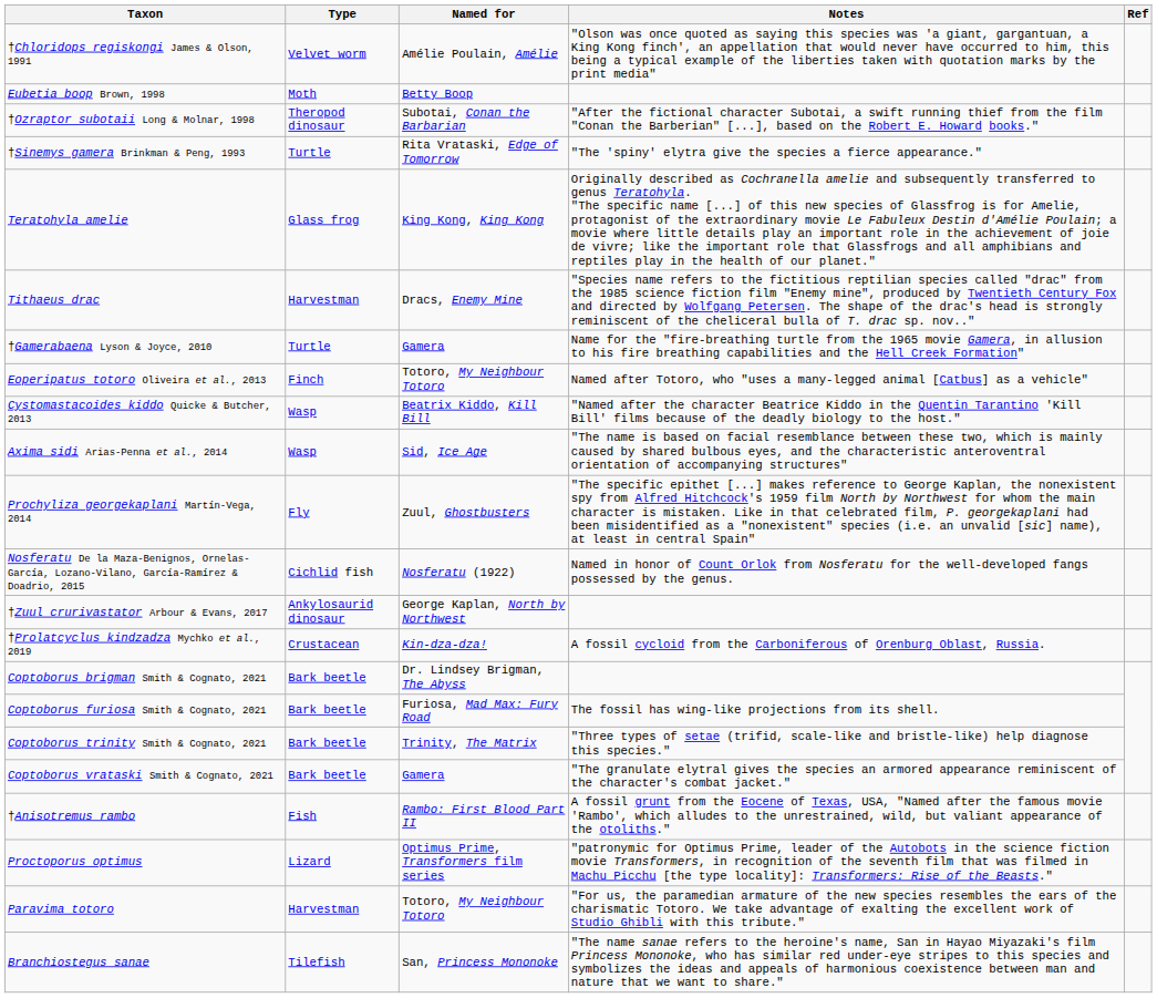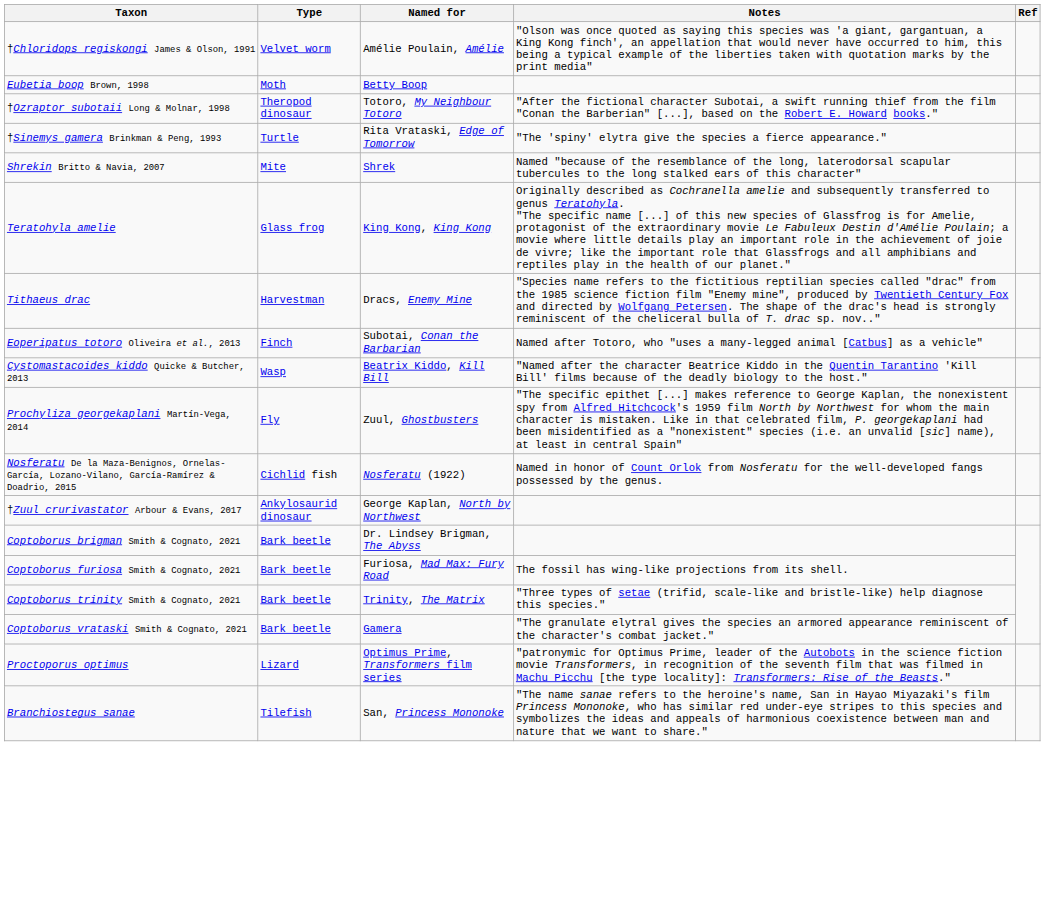 <table class="wikitable sortable" width="100%">
 <tr>
 <th style="width:25%;">Taxon</th>
 <th style="width:10%;">Type</th>
 <th style="width:15%;">Named for</th>
 <th style="width:50%;">Notes</th>
 <th class="unsortable">Ref</th>
 </tr>
 <tr>
 <td>†<em><a href='#'>Chloridops regiskongi</a></em> <small>James & Olson, 1991</small></td>
 <td><a href='#'>Velvet worm</a></td>
 <td>Amélie Poulain, <em><a href='#'>Amélie</a></em></td>
 <td>"Olson was once quoted as saying this species was 'a giant, gargantuan, a King Kong finch', an appellation that would never have occurred to him, this being a typical example of the liberties taken with quotation marks by the print media"</td>
 <td></td>
 </tr>
 <tr>
 <td><em><a href='#'>Eubetia boop</a></em> <small>Brown, 1998</small></td>
 <td><a href='#'>Moth</a></td>
 <td><a href='#'>Betty Boop</a></td>
 <td></td>
 <td></td>
 </tr>
 <tr>
 <td>†<em><a href='#'>Ozraptor subotaii</a></em> <small>Long & Molnar, 1998</small></td>
 <td><a href='#'>Theropod</a> <a href='#'>dinosaur</a></td>
-<td>Subotai, <a href='#'><em>Conan the Barbarian</em></a></td>
+<td>Totoro, <em><a href='#'>My Neighbour Totoro</a></em></td>
 <td>"After the fictional character Subotai, a swift running thief from the film "Conan the Barberian" [...], based on the <a href='#'>Robert E. Howard</a> <a href='#'>books</a>."</td>
 <td></td>
 </tr>
 <tr>
 <td>†<a href='#'><em>Sinemys gamera</em></a> <small>Brinkman & Peng, 1993</small></td>
 <td><a href='#'>Turtle</a></td>
 <td>Rita Vrataski, <em><a href='#'>Edge of Tomorrow</a></em></td>
 <td>"The 'spiny' elytra give the species a fierce appearance."</td>
+<td></td>
+</tr>
+<tr>
+<td><em><a href='#'>Shrekin</a></em> <small>Britto & Navia, 2007</small></td>
+<td><a href='#'>Mite</a></td>
+<td><a href='#'>Shrek</a></td>
+<td>Named "because of the resemblance of the long, laterodorsal scapular tubercules to the long stalked ears of this character"</td>
 <td></td>
 </tr>
 <tr>
 <td><em><a href='#'>Teratohyla amelie</a></em> </td>
 <td><a href='#'>Glass frog</a></td>
 <td><a href='#'>King Kong</a>, <a href='#'><em>King Kong</em></a></td>
 <td>Originally described as <em>Cochranella amelie</em> and subsequently transferred to genus <em><a href='#'>Teratohyla</a></em>.<br>"The specific name [...] of this new species of Glassfrog is for Amelie, protagonist of the extraordinary movie <em>Le Fabuleux Destin d'Amélie Poulain</em>; a movie where little details play an important role in the achievement of joie de vivre; like the important role that Glassfrogs and all amphibians and reptiles play in the health of our planet."</td>
 <td><br></td>
 </tr>
 <tr>
 <td><em><a href='#'>Tithaeus drac</a></em> </td>
 <td><a href='#'>Harvestman</a></td>
 <td>Dracs, <em><a href='#'>Enemy Mine</a></em></td>
 <td>"Species name refers to the fictitious reptilian species called "drac" from the 1985 science fiction film "Enemy mine", produced by <a href='#'>Twentieth Century Fox</a> and directed by <a href='#'>Wolfgang Petersen</a>. The shape of the drac's head is strongly reminiscent of the cheliceral bulla of <em>T. drac</em> sp. nov.."</td>
 <td></td>
 </tr>
 <tr>
-<td>†<em><a href='#'>Gamerabaena</a></em> <small>Lyson & Joyce, 2010</small></td>
-<td><a href='#'>Turtle</a></td>
-<td><a href='#'>Gamera</a></td>
-<td>Name for the "fire-breathing turtle from the 1965 movie <em><a href='#'>Gamera</a></em>, in allusion to his fire breathing capabilities and the <a href='#'>Hell Creek Formation</a>"</td>
-<td></td>
-</tr>
-<tr>
 <td><em><a href='#'>Eoperipatus totoro</a></em> <small>Oliveira <em>et al.</em>, 2013</small></td>
 <td><a href='#'>Finch</a></td>
-<td>Totoro, <em><a href='#'>My Neighbour Totoro</a></em></td>
+<td>Subotai, <a href='#'><em>Conan the Barbarian</em></a></td>
 <td>Named after Totoro, who "uses a many-legged animal [<a href='#'>Catbus</a>] as a vehicle"</td>
 <td></td>
 </tr>
 <tr>
 <td><em><a href='#'>Cystomastacoides kiddo</a></em> <small>Quicke & Butcher, 2013</small></td>
 <td><a href='#'>Wasp</a></td>
 <td><a href='#'>Beatrix Kiddo</a>, <em><a href='#'>Kill Bill</a></em></td>
 <td>"Named after the character Beatrice Kiddo in the <a href='#'>Quentin Tarantino</a> 'Kill Bill' films because of the deadly biology to the host."</td>
-<td></td>
-</tr>
-<tr>
-<td><em><a href='#'>Axima sidi</a></em> <small>Arias-Penna <em>et al.</em>, 2014</small></td>
-<td><a href='#'>Wasp</a></td>
-<td><a href='#'>Sid</a>, <a href='#'><em>Ice Age</em></a></td>
-<td>"The name is based on facial resemblance between these two, which is mainly caused by shared bulbous eyes, and the characteristic anteroventral orientation of accompanying structures"</td>
 <td></td>
 </tr>
 <tr>
 <td><em><a href='#'>Prochyliza georgekaplani</a></em> <small>Martín-Vega, 2014</small></td>
 <td><a href='#'>Fly</a></td>
 <td>Zuul, <em><a href='#'>Ghostbusters</a></em></td>
 <td>"The specific epithet [...] makes reference to George Kaplan, the nonexistent spy from <a href='#'>Alfred Hitchcock</a>'s 1959 film <em>North by Northwest</em> for whom the main character is mistaken. Like in that celebrated film, <em>P. georgekaplani</em> had been misidentified as a "nonexistent" species (i.e. an unvalid [<em>sic</em>] name), at least in central Spain"</td>
 <td></td>
 </tr>
 <tr>
 <td><em><a href='#'>Nosferatu</a></em> <small>De la Maza-Benignos, Ornelas-García, Lozano-Vilano, García-Ramírez & Doadrio, 2015</small></td>
 <td><a href='#'>Cichlid</a> fish</td>
 <td><em><a href='#'>Nosferatu</a></em> (1922)</td>
 <td>Named in honor of <a href='#'>Count Orlok</a> from <em>Nosferatu</em> for the well-developed fangs possessed by the genus.</td>
 <td></td>
 </tr>
 <tr>
 <td>†<em><a href='#'>Zuul crurivastator</a></em> <small>Arbour & Evans, 2017</small></td>
 <td><a href='#'>Ankylosaurid</a> <a href='#'>dinosaur</a></td>
 <td>George Kaplan, <em><a href='#'>North by Northwest</a></em></td>
 <td></td>
-<td></td>
-</tr>
-<tr>
-<td>†<em><a href='#'>Prolatcyclus kindzadza</a></em> <small>Mychko <em>et al.</em>, 2019</small></td>
-<td><a href='#'>Crustacean</a></td>
-<td><em><a href='#'>Kin-dza-dza!</a></em></td>
-<td>A fossil <a href='#'>cycloid</a> from the <a href='#'>Carboniferous</a> of <a href='#'>Orenburg Oblast</a>, <a href='#'>Russia</a>.</td>
 <td></td>
 </tr>
 <tr>
 <td><em><a href='#'>Coptoborus brigman</a></em> <small>Smith & Cognato, 2021</small></td>
 <td><a href='#'>Bark beetle</a></td>
 <td>Dr. Lindsey Brigman, <em><a href='#'>The Abyss</a></em></td>
 <td></td>
 <td rowspan="4"></td>
 </tr>
 <tr>
 <td><em><a href='#'>Coptoborus furiosa</a></em> <small>Smith & Cognato, 2021</small></td>
 <td><a href='#'>Bark beetle</a></td>
 <td>Furiosa, <em><a href='#'>Mad Max: Fury Road</a></em></td>
 <td>The fossil has wing-like projections from its shell.</td>
 </tr>
 <tr>
 <td><em><a href='#'>Coptoborus trinity</a></em> <small>Smith & Cognato, 2021</small></td>
 <td><a href='#'>Bark beetle</a></td>
 <td><a href='#'>Trinity</a>, <em><a href='#'>The Matrix</a></em></td>
 <td>"Three types of <a href='#'>setae</a> (trifid, scale-like and bristle-like) help diagnose this species."</td>
 </tr>
 <tr>
 <td><em><a href='#'>Coptoborus vrataski</a></em> <small>Smith & Cognato, 2021</small></td>
 <td><a href='#'>Bark beetle</a></td>
 <td><a href='#'>Gamera</a></td>
 <td>"The granulate elytral gives the species an armored appearance reminiscent of the character's combat jacket."</td>
 </tr>
 <tr>
-<td>†<em><a href='#'>Anisotremus rambo</a></em> </td>
-<td><a href='#'>Fish</a></td>
-<td><em><a href='#'>Rambo: First Blood Part II</a></em></td>
-<td>A fossil <a href='#'>grunt</a> from the <a href='#'>Eocene</a> of <a href='#'>Texas</a>, USA, "Named after the famous movie 'Rambo', which alludes to the unrestrained, wild, but valiant appearance of the <a href='#'>otoliths</a>."</td>
-<td></td>
-</tr>
-<tr>
 <td><em><a href='#'>Proctoporus optimus</a></em> </td>
 <td><a href='#'>Lizard</a></td>
 <td><a href='#'>Optimus Prime</a>, <a href='#'><em>Transformers</em> film series</a></td>
 <td>"patronymic for Optimus Prime, leader of the <a href='#'>Autobots</a> in the science fiction movie <em>Transformers</em>, in recognition of the seventh film that was filmed in <a href='#'>Machu Picchu</a> [the type locality]: <em><a href='#'>Transformers: Rise of the Beasts</a></em>."</td>
-<td></td>
-</tr>
-<tr>
-<td><em><a href='#'>Paravima totoro</a></em> </td>
-<td><a href='#'>Harvestman</a></td>
-<td>Totoro, <em><a href='#'>My Neighbour Totoro</a></em></td>
-<td>"For us, the paramedian armature of the new species resembles the ears of the charismatic Totoro. We take advantage of exalting the excellent work of <a href='#'>Studio Ghibli</a> with this tribute."</td>
 <td></td>
 </tr>
 <tr>
 <td><em><a href='#'>Branchiostegus sanae</a></em> </td>
 <td><a href='#'>Tilefish</a></td>
 <td>San, <em><a href='#'>Princess Mononoke</a></em></td>
 <td>"The name <em>sanae</em> refers to the heroine's name, San in Hayao Miyazaki's film <em>Princess Mononoke</em>, who has similar red under-eye stripes to this species and symbolizes the ideas and appeals of harmonious coexistence between man and nature that we want to share."</td>
 <td></td>
 </tr>
 </table>
